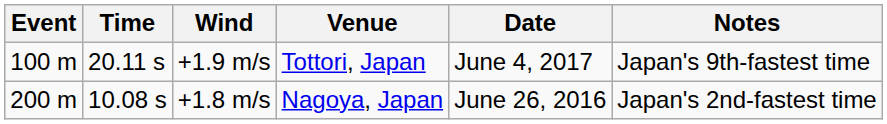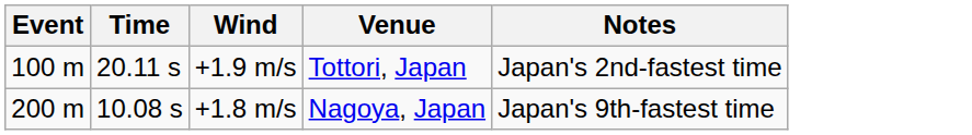 <table class="wikitable">
 <tr>
 <th>Event</th>
 <th>Time</th>
 <th>Wind</th>
 <th>Venue</th>
-<th>Date</th>
 <th>Notes</th>
 </tr>
 <tr>
 <td>100 m</td>
 <td>20.11 s</td>
 <td>+1.9 m/s</td>
 <td><a href='#'>Tottori</a>, <a href='#'>Japan</a></td>
-<td>June 4, 2017</td>
-<td>Japan's 9th-fastest time</td>
+<td>Japan's 2nd-fastest time</td>
 </tr>
 <tr>
 <td>200 m</td>
 <td>10.08 s</td>
 <td>+1.8 m/s</td>
 <td><a href='#'>Nagoya</a>, <a href='#'>Japan</a></td>
-<td>June 26, 2016</td>
-<td>Japan's 2nd-fastest time</td>
+<td>Japan's 9th-fastest time</td>
 </tr>
 </table>
